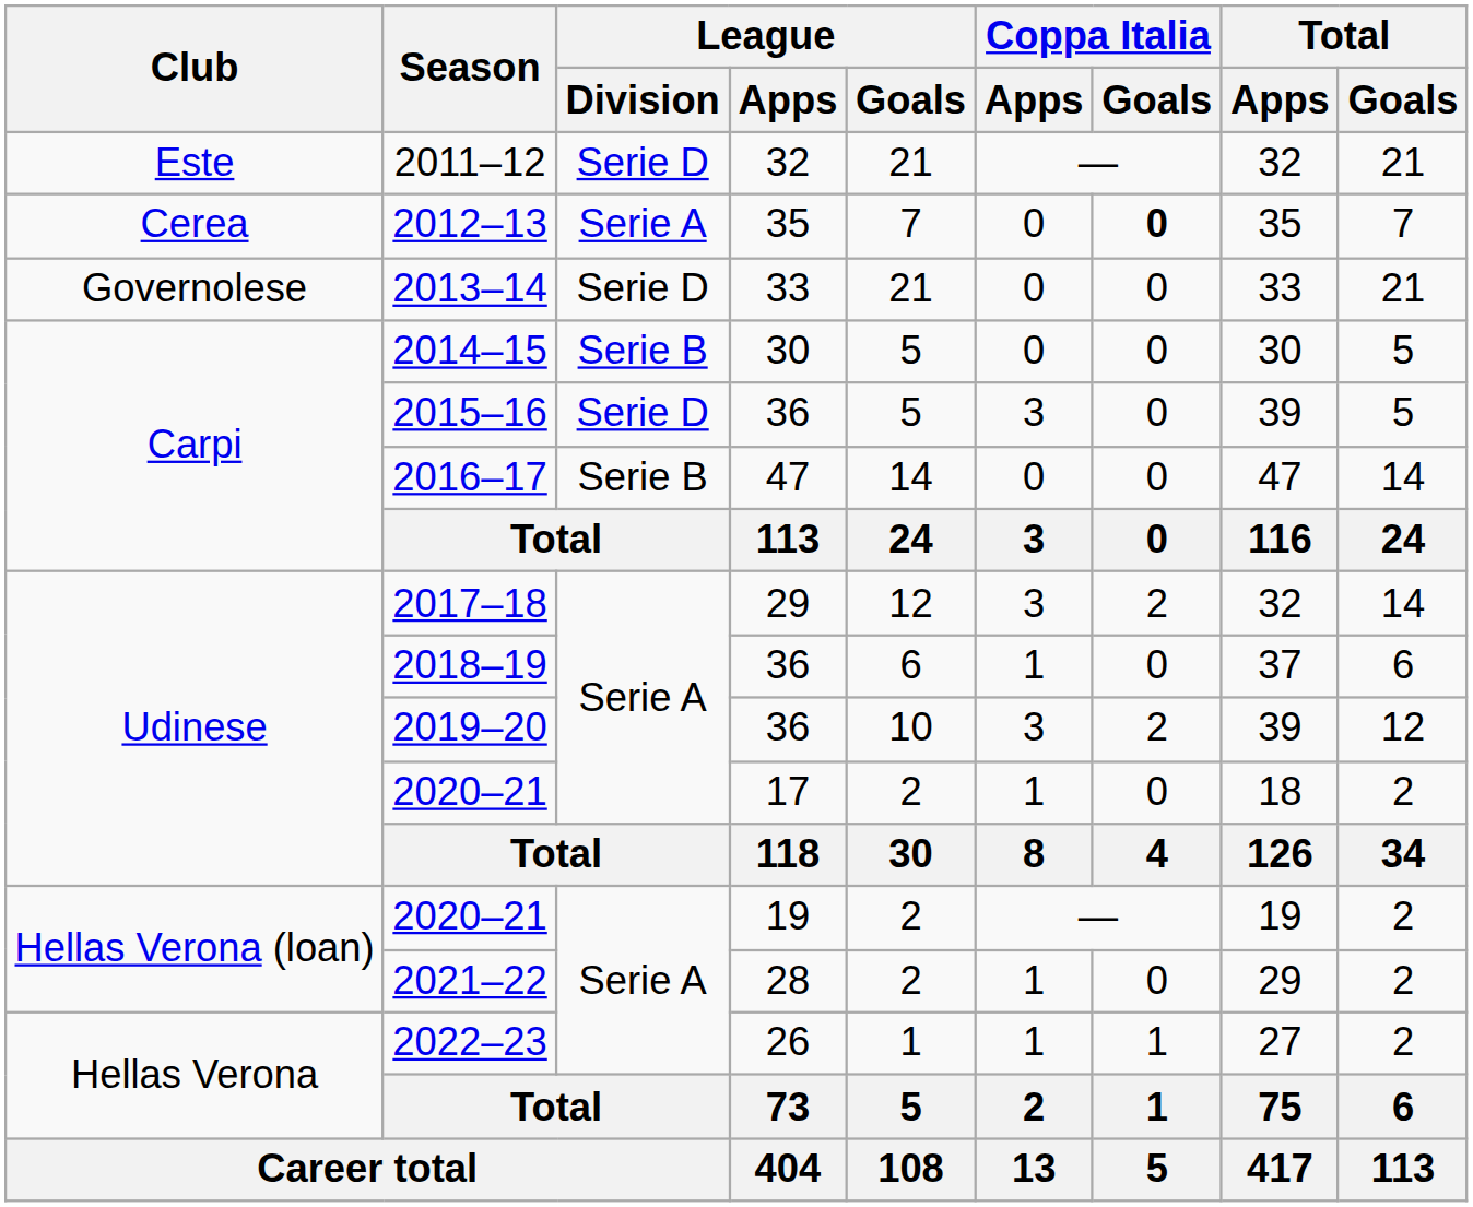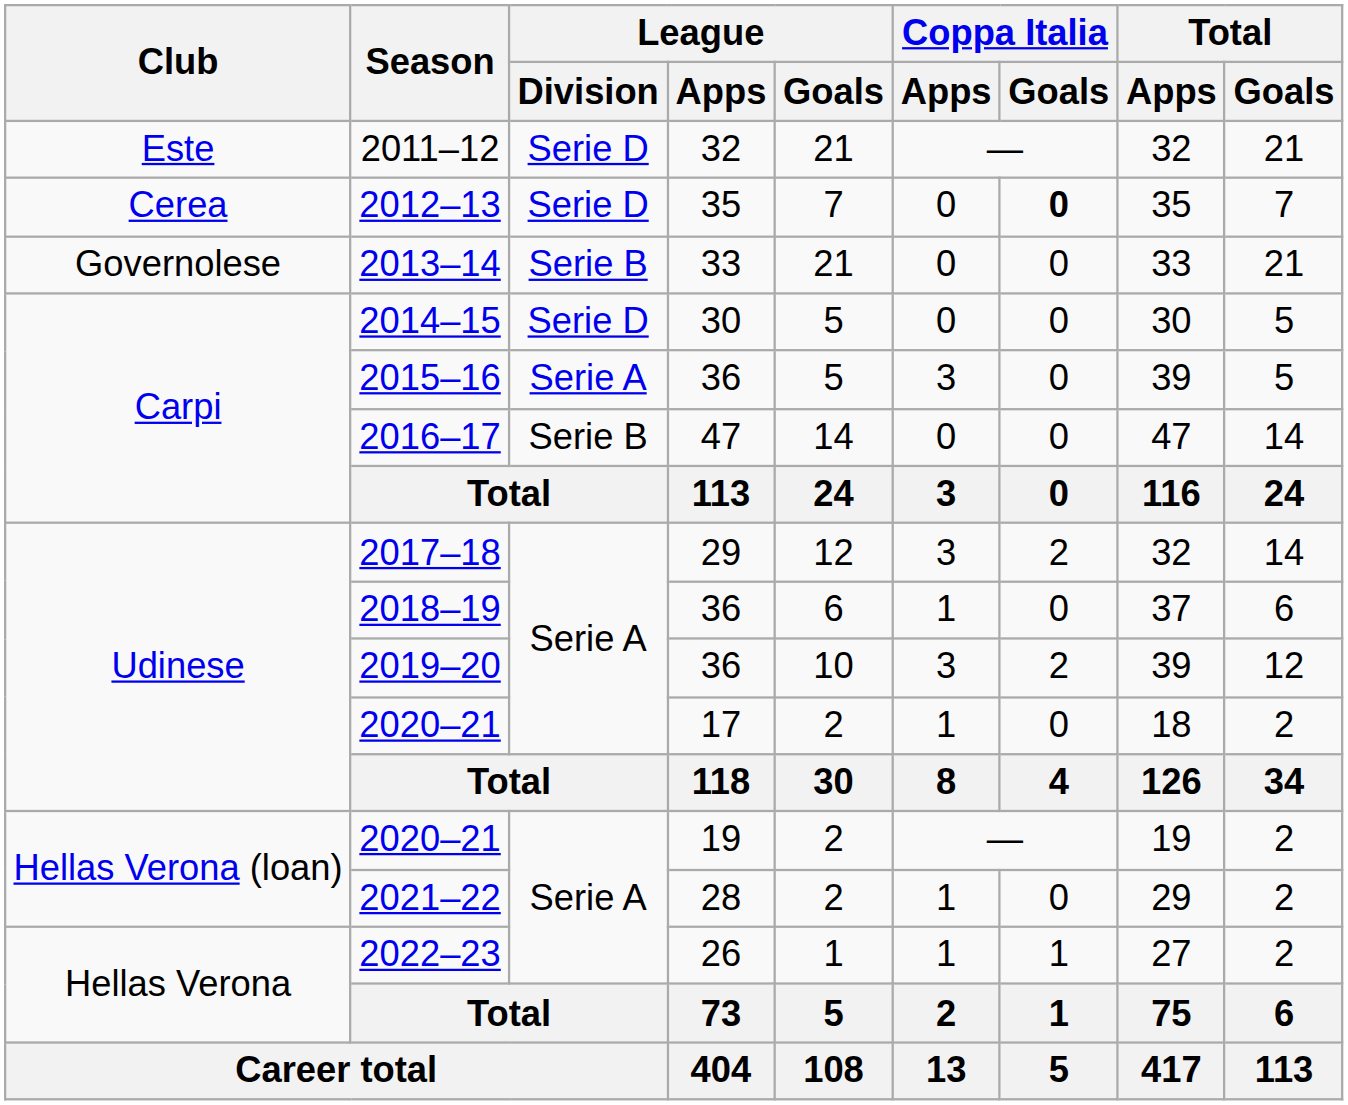 <table class="wikitable" style="text-align: center">
 <tr>
 <th rowspan="2">Club</th>
 <th rowspan="2">Season</th>
 <th colspan="3">League</th>
 <th colspan="2"><a href='#'>Coppa Italia</a></th>
 <th colspan="2">Total</th>
 </tr>
 <tr>
 <th>Division</th>
 <th>Apps</th>
 <th>Goals</th>
 <th>Apps</th>
 <th>Goals</th>
 <th>Apps</th>
 <th>Goals</th>
 </tr>
 <tr>
 <td><a href='#'>Este</a></td>
 <td>2011–12</td>
 <td><a href='#'>Serie D</a></td>
 <td>32</td>
 <td>21</td>
 <td colspan="2">—</td>
 <td>32</td>
 <td>21</td>
 </tr>
 <tr>
 <td><a href='#'>Cerea</a></td>
 <td><a href='#'>2012–13</a></td>
-<td><a href='#'>Serie A</a></td>
+<td><a href='#'>Serie D</a></td>
 <td>35</td>
 <td>7</td>
 <td>0</td>
 <td><strong>0</strong></td>
 <td>35</td>
 <td>7</td>
 </tr>
 <tr>
 <td>Governolese</td>
 <td><a href='#'>2013–14</a></td>
-<td>Serie D</td>
+<td><a href='#'>Serie B</a></td>
 <td>33</td>
 <td>21</td>
 <td>0</td>
 <td>0</td>
 <td>33</td>
 <td>21</td>
 </tr>
 <tr>
 <td rowspan="4"><a href='#'>Carpi</a></td>
 <td><a href='#'>2014–15</a></td>
-<td><a href='#'>Serie B</a></td>
+<td><a href='#'>Serie D</a></td>
 <td>30</td>
 <td>5</td>
 <td>0</td>
 <td>0</td>
 <td>30</td>
 <td>5</td>
 </tr>
 <tr>
 <td><a href='#'>2015–16</a></td>
-<td><a href='#'>Serie D</a></td>
+<td><a href='#'>Serie A</a></td>
 <td>36</td>
 <td>5</td>
 <td>3</td>
 <td>0</td>
 <td>39</td>
 <td>5</td>
 </tr>
 <tr>
 <td><a href='#'>2016–17</a></td>
 <td>Serie B</td>
 <td>47</td>
 <td>14</td>
 <td>0</td>
 <td>0</td>
 <td>47</td>
 <td>14</td>
 </tr>
 <tr>
 <th colspan="2">Total</th>
 <th>113</th>
 <th>24</th>
 <th>3</th>
 <th>0</th>
 <th>116</th>
 <th>24</th>
 </tr>
 <tr>
 <td rowspan="5"><a href='#'>Udinese</a></td>
 <td><a href='#'>2017–18</a></td>
 <td rowspan="4">Serie A</td>
 <td>29</td>
 <td>12</td>
 <td>3</td>
 <td>2</td>
 <td>32</td>
 <td>14</td>
 </tr>
 <tr>
 <td><a href='#'>2018–19</a></td>
 <td>36</td>
 <td>6</td>
 <td>1</td>
 <td>0</td>
 <td>37</td>
 <td>6</td>
 </tr>
 <tr>
 <td><a href='#'>2019–20</a></td>
 <td>36</td>
 <td>10</td>
 <td>3</td>
 <td>2</td>
 <td>39</td>
 <td>12</td>
 </tr>
 <tr>
 <td><a href='#'>2020–21</a></td>
 <td>17</td>
 <td>2</td>
 <td>1</td>
 <td>0</td>
 <td>18</td>
 <td>2</td>
 </tr>
 <tr>
 <th colspan="2">Total</th>
 <th>118</th>
 <th>30</th>
 <th>8</th>
 <th>4</th>
 <th>126</th>
 <th>34</th>
 </tr>
 <tr>
 <td rowspan="2"><a href='#'>Hellas Verona</a> (loan)</td>
 <td><a href='#'>2020–21</a></td>
 <td rowspan="3">Serie A</td>
 <td>19</td>
 <td>2</td>
 <td colspan="2">—</td>
 <td>19</td>
 <td>2</td>
 </tr>
 <tr>
 <td><a href='#'>2021–22</a></td>
 <td>28</td>
 <td>2</td>
 <td>1</td>
 <td>0</td>
 <td>29</td>
 <td>2</td>
 </tr>
 <tr>
 <td rowspan="2">Hellas Verona</td>
 <td><a href='#'>2022–23</a></td>
 <td>26</td>
 <td>1</td>
 <td>1</td>
 <td>1</td>
 <td>27</td>
 <td>2</td>
 </tr>
 <tr>
 <th colspan="2">Total</th>
 <th>73</th>
 <th>5</th>
 <th>2</th>
 <th>1</th>
 <th>75</th>
 <th>6</th>
 </tr>
 <tr>
 <th colspan="3">Career total</th>
 <th>404</th>
 <th>108</th>
 <th>13</th>
 <th>5</th>
 <th>417</th>
 <th>113</th>
 </tr>
 </table>
